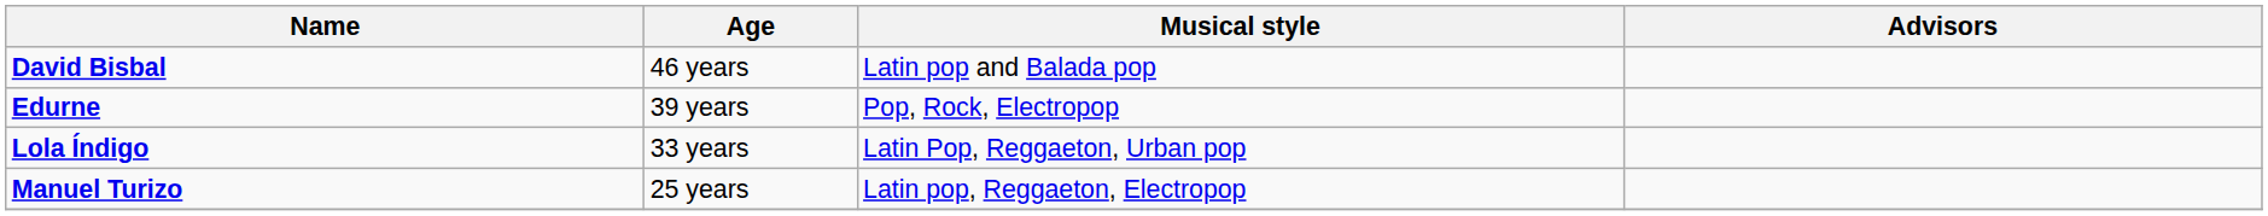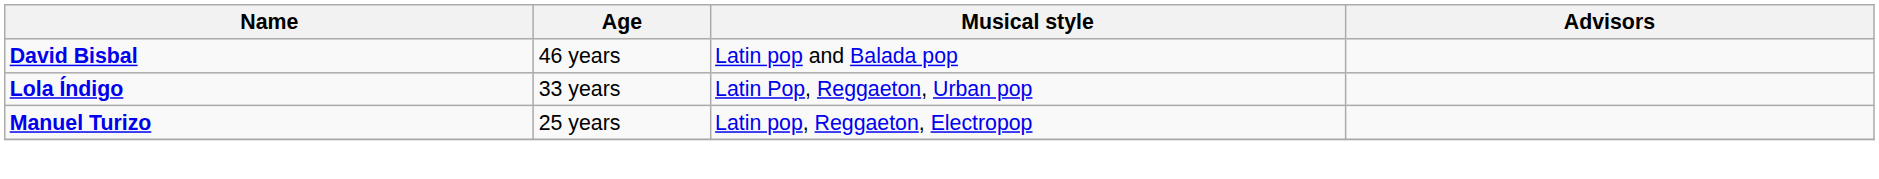 <table class="wikitable" style="font-size:90%; width:100%">
 <tr>
 <th width="15%">Name</th>
 <th width="05%">Age</th>
 <th width="18%">Musical style</th>
 <th width="15%">Advisors</th>
 </tr>
 <tr>
 <td bgcolor=""><strong><a href='#'>David Bisbal</a></strong></td>
 <td>46 years</td>
 <td><a href='#'>Latin pop</a> and <a href='#'>Balada pop</a></td>
-<td></td>
-</tr>
-<tr>
-<td bgcolor=""><strong><a href='#'>Edurne</a></strong></td>
-<td>39 years</td>
-<td><a href='#'>Pop</a>, <a href='#'>Rock</a>, <a href='#'>Electropop</a></td>
 <td></td>
 </tr>
 <tr>
 <td bgcolor=""><strong><a href='#'>Lola Índigo</a></strong></td>
 <td>33 years</td>
 <td><a href='#'>Latin Pop</a>, <a href='#'>Reggaeton</a>, <a href='#'>Urban pop</a></td>
 <td></td>
 </tr>
 <tr>
 <td bgcolor=""><strong><a href='#'>Manuel Turizo</a></strong></td>
 <td>25 years</td>
 <td><a href='#'>Latin pop</a>, <a href='#'>Reggaeton</a>, <a href='#'>Electropop</a></td>
 <td></td>
 </tr>
 <tr>
 </tr>
 </table>
